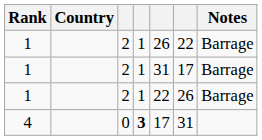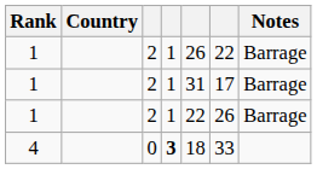 <table class="wikitable sortable" style="text-align: center;">
 <tr>
 <th>Rank</th>
 <th>Country</th>
 <th></th>
 <th></th>
 <th></th>
 <th></th>
 <th>Notes</th>
 </tr>
 <tr>
 <td>1</td>
 <td align=left></td>
 <td>2</td>
 <td>1</td>
 <td>26</td>
 <td>22</td>
 <td>Barrage</td>
 </tr>
 <tr>
 <td>1</td>
 <td align=left></td>
 <td>2</td>
 <td>1</td>
 <td>31</td>
 <td>17</td>
 <td>Barrage</td>
 </tr>
 <tr>
 <td>1</td>
 <td align=left></td>
 <td>2</td>
 <td>1</td>
 <td>22</td>
 <td>26</td>
 <td>Barrage</td>
 </tr>
 <tr>
 <td>4</td>
 <td align=left></td>
 <td>0</td>
 <td><strong>3</strong></td>
-<td>17</td>
-<td>31</td>
+<td>18</td>
+<td>33</td>
 <td></td>
 </tr>
 </table>
